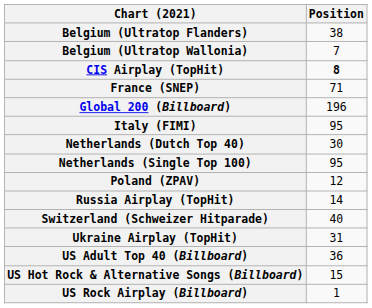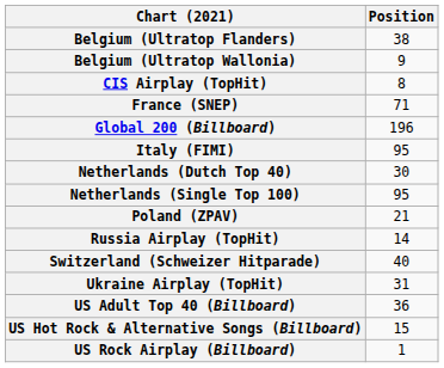 <table class="wikitable sortable plainrowheaders" style="text-align:center">
 <tr>
 <th scope="col">Chart (2021)</th>
 <th scope="col">Position</th>
 </tr>
 <tr>
 <th scope="row">Belgium (Ultratop Flanders)</th>
 <td>38</td>
 </tr>
 <tr>
 <th scope="row">Belgium (Ultratop Wallonia)</th>
-<td>7</td>
+<td>9</td>
 </tr>
 <tr>
 <th scope="row"><a href='#'>CIS</a> Airplay (TopHit)</th>
-<td><strong>8</strong></td>
+<td>8</td>
 </tr>
 <tr>
 <th scope="row">France (SNEP)</th>
 <td>71</td>
 </tr>
 <tr>
 <th scope="row"><a href='#'>Global 200</a> (<em>Billboard</em>)</th>
 <td>196</td>
 </tr>
 <tr>
 <th scope="row">Italy (FIMI)</th>
 <td>95</td>
 </tr>
 <tr>
 <th scope="row">Netherlands (Dutch Top 40)</th>
 <td>30</td>
 </tr>
 <tr>
 <th scope="row">Netherlands (Single Top 100)</th>
 <td>95</td>
 </tr>
 <tr>
 <th scope="row">Poland (ZPAV)</th>
-<td>12</td>
+<td>21</td>
 </tr>
 <tr>
 <th scope="row">Russia Airplay (TopHit)</th>
 <td>14</td>
 </tr>
 <tr>
 <th scope="row">Switzerland (Schweizer Hitparade)</th>
 <td>40</td>
 </tr>
 <tr>
 <th scope="row">Ukraine Airplay (TopHit)</th>
 <td>31</td>
 </tr>
 <tr>
 <th scope="row">US Adult Top 40 (<em>Billboard</em>)</th>
 <td>36</td>
 </tr>
 <tr>
 <th scope="row">US Hot Rock & Alternative Songs (<em>Billboard</em>)</th>
 <td>15</td>
 </tr>
 <tr>
 <th scope="row">US Rock Airplay (<em>Billboard</em>)</th>
 <td>1</td>
 </tr>
 </table>
